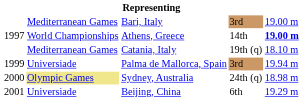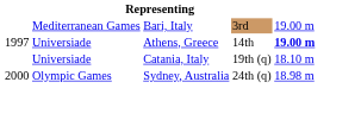 <table>
 <tr>
 <th colspan="5">Representing </th>
 </tr>
 <tr>
 <td rowspan=3>1997</td>
 <td><a href='#'>Mediterranean Games</a></td>
 <td><a href='#'>Bari, Italy</a></td>
 <td bgcolor=cc9966>3rd</td>
 <td><a href='#'>19.00 m</a></td>
 </tr>
 <tr>
-<td><a href='#'>World Championships</a></td>
+<td><a href='#'>Universiade</a></td>
 <td><a href='#'>Athens, Greece</a></td>
 <td>14th</td>
 <td><strong><a href='#'>19.00 m</a></strong></td>
 </tr>
 <tr>
-<td><a href='#'>Mediterranean Games</a></td>
+<td><a href='#'>Universiade</a></td>
 <td><a href='#'>Catania, Italy</a></td>
 <td>19th (q)</td>
 <td><a href='#'>18.10 m</a></td>
 </tr>
 <tr>
-<td>1999</td>
-<td><a href='#'>Universiade</a></td>
-<td><a href='#'>Palma de Mallorca, Spain</a></td>
-<td bgcolor=cc9966>3rd</td>
-<td><a href='#'>19.94 m</a></td>
-</tr>
-<tr>
 <td>2000</td>
-<td style="background: khaki;"><a href='#'>Olympic Games</a></td>
+<td><a href='#'>Olympic Games</a></td>
 <td><a href='#'>Sydney, Australia</a></td>
 <td>24th (q)</td>
 <td><a href='#'>18.98 m</a></td>
 </tr>
-<tr>
-<td>2001</td>
-<td><a href='#'>Universiade</a></td>
-<td><a href='#'>Beijing, China</a></td>
-<td>6th</td>
-<td><a href='#'>19.29 m</a></td>
-</tr>
 </table>
